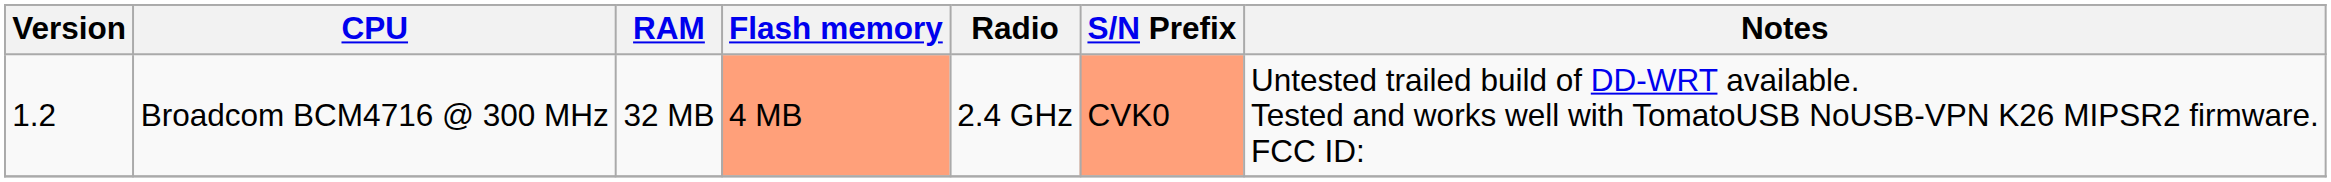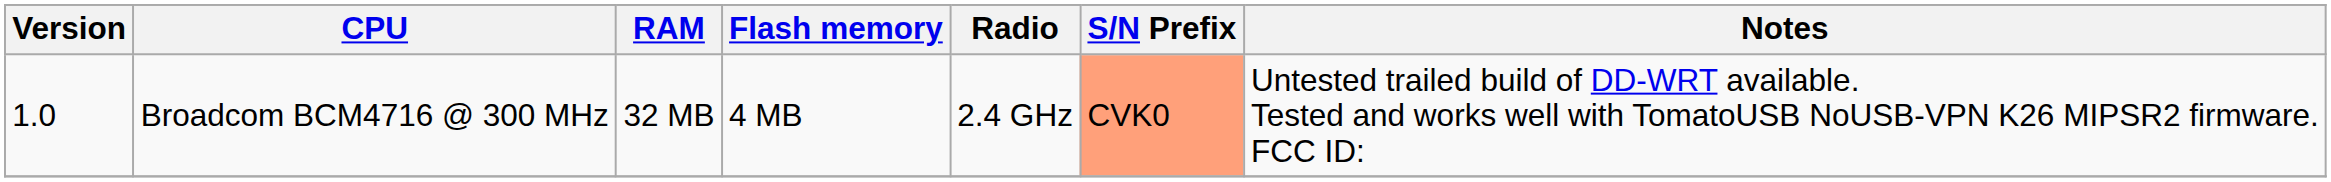 <table class="wikitable">
 <tr>
 <th>Version</th>
 <th><a href='#'>CPU</a></th>
 <th><a href='#'>RAM</a></th>
 <th><a href='#'>Flash memory</a></th>
 <th>Radio</th>
 <th><a href='#'>S/N</a> Prefix</th>
 <th>Notes</th>
 </tr>
 <tr>
-<td>1.2</td>
+<td>1.0</td>
 <td>Broadcom BCM4716 @ 300 MHz</td>
 <td>32 MB</td>
-<td style="background: lightsalmon;">4 MB</td>
+<td>4 MB</td>
 <td>2.4 GHz</td>
 <td style="background: lightsalmon;">CVK0</td>
 <td>Untested trailed build of <a href='#'>DD-WRT</a>  available.<br>Tested and works well with TomatoUSB NoUSB-VPN K26 MIPSR2 firmware.  <br>FCC ID: </td>
 </tr>
 <tr>
 </tr>
 </table>
